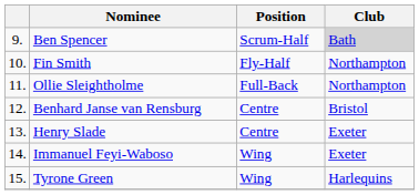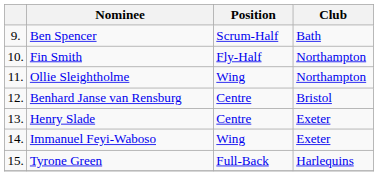 <table class="wikitable">
 <tr>
 <th width=20></th>
 <th width=220>Nominee</th>
 <th width=90>Position</th>
 <th width=90>Club</th>
 </tr>
 <tr>
 <td align=center>9.</td>
 <td> <a href='#'>Ben Spencer</a></td>
 <td><a href='#'>Scrum-Half</a></td>
-<td style="background: lightgrey;"><a href='#'>Bath</a></td>
+<td><a href='#'>Bath</a></td>
 </tr>
 <tr>
 <td align=center>10.</td>
 <td> <a href='#'>Fin Smith</a></td>
 <td><a href='#'>Fly-Half</a></td>
 <td><a href='#'>Northampton</a></td>
 </tr>
 <tr>
 <td align=center>11.</td>
 <td> <a href='#'>Ollie Sleightholme</a></td>
-<td><a href='#'>Full-Back</a></td>
+<td><a href='#'>Wing</a></td>
 <td><a href='#'>Northampton</a></td>
 </tr>
 <tr>
 <td align=center>12.</td>
 <td> <a href='#'>Benhard Janse van Rensburg</a></td>
 <td><a href='#'>Centre</a></td>
 <td><a href='#'>Bristol</a></td>
 </tr>
 <tr>
 <td align=center>13.</td>
 <td> <a href='#'>Henry Slade</a></td>
 <td><a href='#'>Centre</a></td>
 <td><a href='#'>Exeter</a></td>
 </tr>
 <tr>
 <td align=center>14.</td>
 <td> <a href='#'>Immanuel Feyi-Waboso</a></td>
 <td><a href='#'>Wing</a></td>
 <td><a href='#'>Exeter</a></td>
 </tr>
 <tr>
 <td align=center>15.</td>
 <td> <a href='#'>Tyrone Green</a></td>
-<td><a href='#'>Wing</a></td>
+<td><a href='#'>Full-Back</a></td>
 <td><a href='#'>Harlequins</a></td>
 </tr>
 <tr>
 </tr>
 </table>
